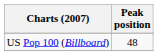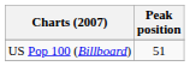 <table class="wikitable sortable">
 <tr>
 <th align="left">Charts (2007)</th>
 <th align="left">Peak<br>position</th>
 </tr>
 <tr>
 </tr>
 <tr>
 </tr>
 <tr>
 </tr>
 <tr>
 </tr>
 <tr>
 </tr>
 <tr>
 </tr>
 <tr>
 </tr>
 <tr>
 </tr>
 <tr>
 </tr>
 <tr>
 </tr>
 <tr>
 <td align="left">US <a href='#'>Pop 100</a> (<em><a href='#'>Billboard</a></em>)</td>
-<td align="center">48</td>
+<td align="center">51</td>
 </tr>
 <tr>
 </tr>
 </table>
